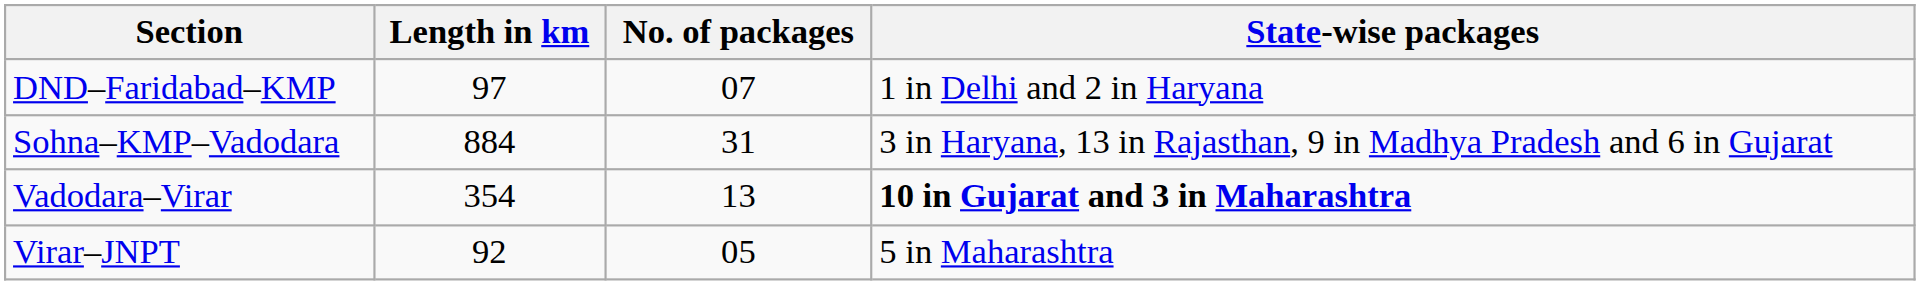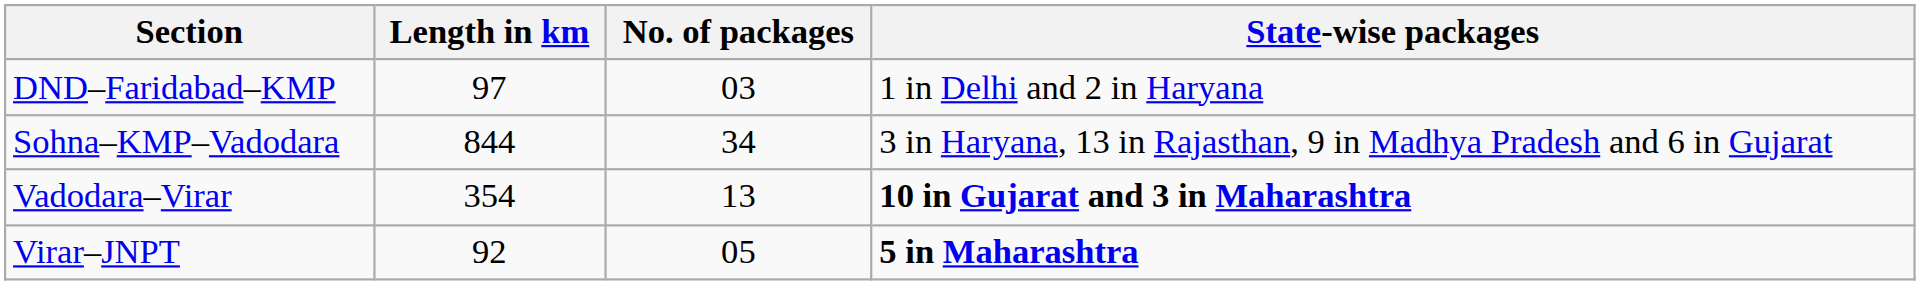 <table class=wikitable width=70%>
 <tr>
 <th>Section</th>
 <th>Length in <a href='#'>km</a></th>
 <th>No. of packages</th>
 <th><a href='#'>State</a>-wise packages</th>
 </tr>
 <tr>
 <td><a href='#'>DND</a>–<a href='#'>Faridabad</a>–<a href='#'>KMP</a></td>
 <td style="text-align:center;">97</td>
-<td style="text-align:center;">07</td>
+<td style="text-align:center;">03</td>
 <td>1 in <a href='#'>Delhi</a> and 2 in <a href='#'>Haryana</a></td>
 </tr>
 <tr>
 <td><a href='#'>Sohna</a>–<a href='#'>KMP</a>–<a href='#'>Vadodara</a></td>
-<td style="text-align:center;">884</td>
-<td style="text-align:center;">31</td>
+<td style="text-align:center;">844</td>
+<td style="text-align:center;">34</td>
 <td>3 in <a href='#'>Haryana</a>, 13 in <a href='#'>Rajasthan</a>, 9 in <a href='#'>Madhya Pradesh</a> and 6 in <a href='#'>Gujarat</a></td>
 </tr>
 <tr>
 <td><a href='#'>Vadodara</a>–<a href='#'>Virar</a></td>
 <td style="text-align:center;">354</td>
 <td style="text-align:center;">13</td>
 <td><strong>10 in <a href='#'>Gujarat</a> and 3 in <a href='#'>Maharashtra</a></strong></td>
 </tr>
 <tr>
 <td><a href='#'>Virar</a>–<a href='#'>JNPT</a></td>
 <td style="text-align:center;">92</td>
 <td style="text-align:center;">05</td>
-<td>5 in <a href='#'>Maharashtra</a></td>
+<td><strong>5 in <a href='#'>Maharashtra</a></strong></td>
 </tr>
 </table>
